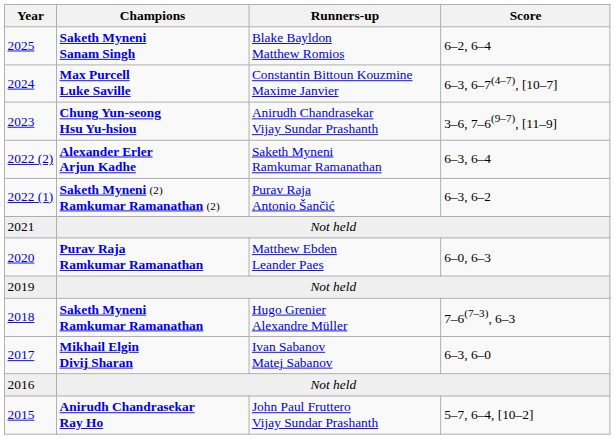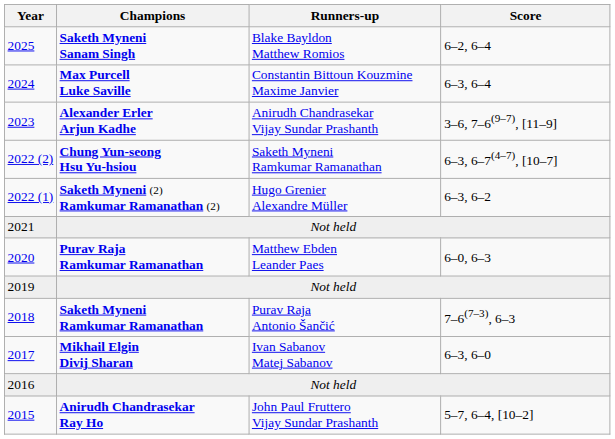 <table class="wikitable" style="font-size:90%">
 <tr>
 <th>Year</th>
 <th width="200">Champions</th>
 <th width="200">Runners-up</th>
 <th width="175">Score</th>
 </tr>
 <tr>
 <td><a href='#'>2025</a></td>
 <td> <strong><a href='#'>Saketh Myneni</a></strong> <br>  <strong><a href='#'>Sanam Singh</a></strong></td>
 <td> <a href='#'>Blake Bayldon</a> <br>  <a href='#'>Matthew Romios</a></td>
 <td>6–2, 6–4</td>
 </tr>
 <tr>
 <td><a href='#'>2024</a></td>
 <td> <strong><a href='#'>Max Purcell</a></strong> <br>  <strong><a href='#'>Luke Saville</a></strong></td>
 <td> <a href='#'>Constantin Bittoun Kouzmine</a> <br>  <a href='#'>Maxime Janvier</a></td>
-<td>6–3, 6–7<sup>(4–7)</sup>, [10–7]</td>
+<td>6–3, 6–4</td>
 </tr>
 <tr>
 <td><a href='#'>2023</a></td>
-<td> <strong><a href='#'>Chung Yun-seong</a></strong> <br>  <strong><a href='#'>Hsu Yu-hsiou</a></strong></td>
+<td> <strong><a href='#'>Alexander Erler</a></strong> <br>  <strong><a href='#'>Arjun Kadhe</a></strong></td>
 <td> <a href='#'>Anirudh Chandrasekar</a> <br>  <a href='#'>Vijay Sundar Prashanth</a></td>
 <td>3–6, 7–6<sup>(9–7)</sup>, [11–9]</td>
 </tr>
 <tr>
 <td><a href='#'>2022 (2)</a></td>
-<td> <strong><a href='#'>Alexander Erler</a></strong> <br>  <strong><a href='#'>Arjun Kadhe</a></strong></td>
+<td> <strong><a href='#'>Chung Yun-seong</a></strong> <br>  <strong><a href='#'>Hsu Yu-hsiou</a></strong></td>
 <td> <a href='#'>Saketh Myneni</a> <br>  <a href='#'>Ramkumar Ramanathan</a></td>
-<td>6–3, 6–4</td>
+<td>6–3, 6–7<sup>(4–7)</sup>, [10–7]</td>
 </tr>
 <tr>
 <td><a href='#'>2022 (1)</a></td>
 <td> <strong><a href='#'>Saketh Myneni</a></strong> <small>(2)</small> <br>  <strong><a href='#'>Ramkumar Ramanathan</a></strong> <small>(2)</small></td>
-<td> <a href='#'>Purav Raja</a> <br>  <a href='#'>Antonio Šančić</a></td>
+<td> <a href='#'>Hugo Grenier</a> <br>  <a href='#'>Alexandre Müller</a></td>
 <td>6–3, 6–2</td>
 </tr>
 <tr bgcolor=#efefef>
 <td>2021</td>
 <td colspan=3 align=center><em>Not held</em></td>
 </tr>
 <tr>
 <td><a href='#'>2020</a></td>
 <td> <strong><a href='#'>Purav Raja</a></strong> <br>  <strong><a href='#'>Ramkumar Ramanathan</a></strong></td>
 <td> <a href='#'>Matthew Ebden</a> <br>  <a href='#'>Leander Paes</a></td>
 <td>6–0, 6–3</td>
 </tr>
 <tr bgcolor=#efefef>
 <td>2019</td>
 <td colspan=3 align=center><em>Not held</em></td>
 </tr>
 <tr>
 <td><a href='#'>2018</a></td>
 <td> <strong><a href='#'>Saketh Myneni</a></strong> <br>  <strong><a href='#'>Ramkumar Ramanathan</a></strong></td>
-<td> <a href='#'>Hugo Grenier</a> <br>  <a href='#'>Alexandre Müller</a></td>
+<td> <a href='#'>Purav Raja</a> <br>  <a href='#'>Antonio Šančić</a></td>
 <td>7–6<sup>(7–3)</sup>, 6–3</td>
 </tr>
 <tr>
 <td><a href='#'>2017</a></td>
 <td> <strong><a href='#'>Mikhail Elgin</a></strong> <br>  <strong><a href='#'>Divij Sharan</a></strong></td>
 <td> <a href='#'>Ivan Sabanov</a> <br>  <a href='#'>Matej Sabanov</a></td>
 <td>6–3, 6–0</td>
 </tr>
 <tr bgcolor=#efefef>
 <td>2016</td>
 <td colspan=3 align=center><em>Not held</em></td>
 </tr>
 <tr>
 <td><a href='#'>2015</a></td>
 <td> <strong><a href='#'>Anirudh Chandrasekar</a></strong> <br>  <strong><a href='#'>Ray Ho</a></strong></td>
 <td> <a href='#'>John Paul Fruttero</a> <br>  <a href='#'>Vijay Sundar Prashanth</a></td>
 <td>5–7, 6–4, [10–2]</td>
 </tr>
 </table>
